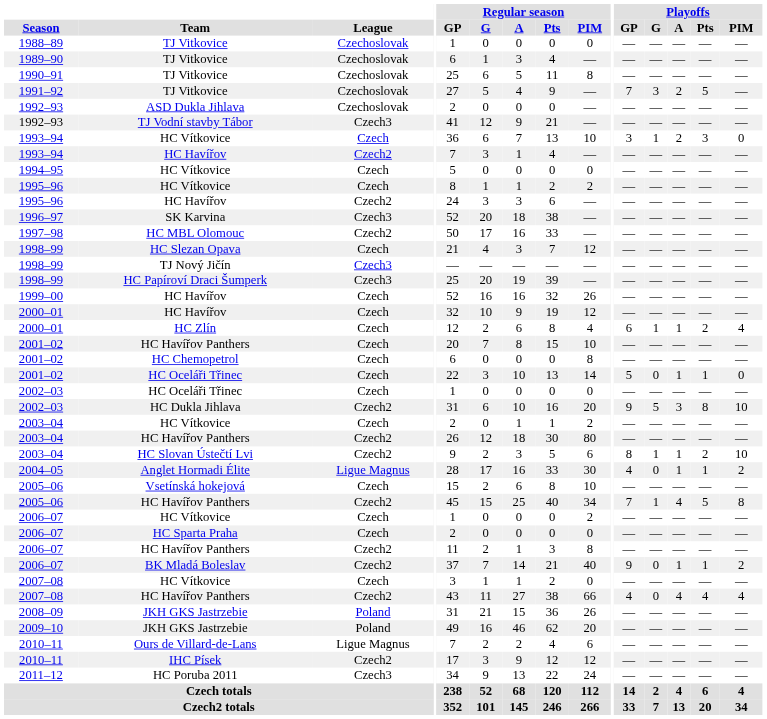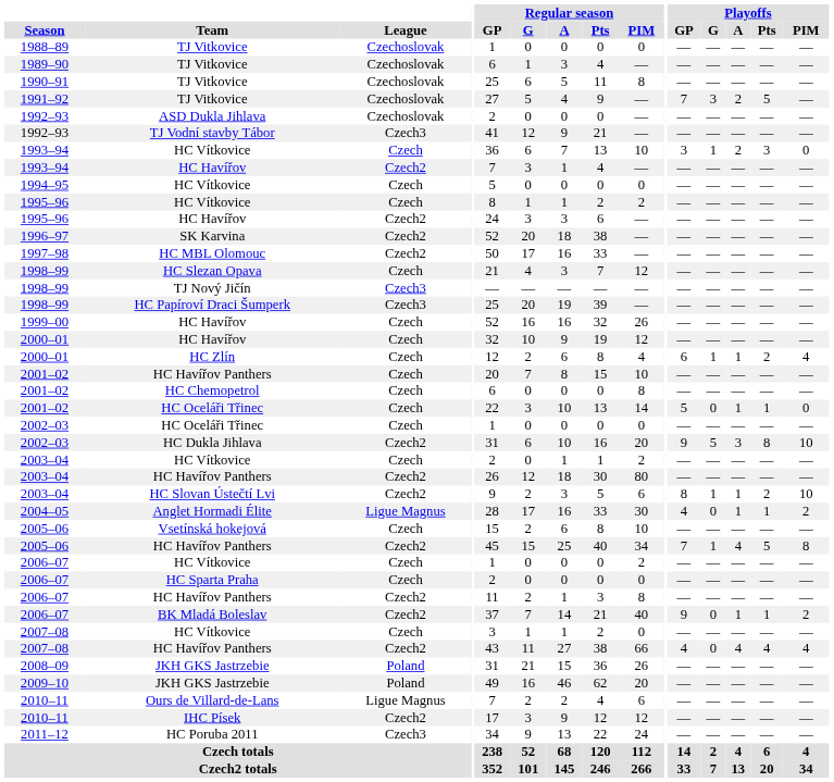 <table border="0" cellpadding="1" cellspacing="0" style="text-align:center; width:60em">
 <tr bgcolor="#e0e0e0">
 <th colspan="3" bgcolor="#ffffff"></th>
 <th rowspan="99" bgcolor="#ffffff"></th>
 <th colspan="5"><a href='#'>Regular season</a></th>
 <th rowspan="99" bgcolor="#ffffff"></th>
 <th colspan="5"><a href='#'>Playoffs</a></th>
 </tr>
 <tr bgcolor="#e0e0e0">
 <th><a href='#'>Season</a></th>
 <th>Team</th>
 <th>League</th>
 <th>GP</th>
 <th><a href='#'>G</a></th>
 <th><a href='#'>A</a></th>
 <th><a href='#'>Pts</a></th>
 <th><a href='#'>PIM</a></th>
 <th>GP</th>
 <th>G</th>
 <th>A</th>
 <th>Pts</th>
 <th>PIM</th>
 </tr>
 <tr>
 <td><a href='#'>1988–89</a></td>
 <td><a href='#'>TJ Vitkovice</a></td>
 <td><a href='#'>Czechoslovak</a></td>
 <td>1</td>
 <td>0</td>
 <td>0</td>
 <td>0</td>
 <td>0</td>
 <td>—</td>
 <td>—</td>
 <td>—</td>
 <td>—</td>
 <td>—</td>
 </tr>
 <tr bgcolor="#f0f0f0">
 <td><a href='#'>1989–90</a></td>
 <td>TJ Vitkovice</td>
 <td>Czechoslovak</td>
 <td>6</td>
 <td>1</td>
 <td>3</td>
 <td>4</td>
 <td>—</td>
 <td>—</td>
 <td>—</td>
 <td>—</td>
 <td>—</td>
 <td>—</td>
 </tr>
 <tr>
 <td><a href='#'>1990–91</a></td>
 <td>TJ Vitkovice</td>
 <td>Czechoslovak</td>
 <td>25</td>
 <td>6</td>
 <td>5</td>
 <td>11</td>
 <td>8</td>
 <td>—</td>
 <td>—</td>
 <td>—</td>
 <td>—</td>
 <td>—</td>
 </tr>
 <tr bgcolor="#f0f0f0">
 <td><a href='#'>1991–92</a></td>
 <td>TJ Vitkovice</td>
 <td>Czechoslovak</td>
 <td>27</td>
 <td>5</td>
 <td>4</td>
 <td>9</td>
 <td>—</td>
 <td>7</td>
 <td>3</td>
 <td>2</td>
 <td>5</td>
 <td>—</td>
 </tr>
 <tr>
 <td><a href='#'>1992–93</a></td>
 <td><a href='#'>ASD Dukla Jihlava</a></td>
 <td>Czechoslovak</td>
 <td>2</td>
 <td>0</td>
 <td>0</td>
 <td>0</td>
 <td>—</td>
 <td>—</td>
 <td>—</td>
 <td>—</td>
 <td>—</td>
 <td>—</td>
 </tr>
 <tr bgcolor="#f0f0f0">
 <td>1992–93</td>
 <td><a href='#'>TJ Vodní stavby Tábor</a></td>
 <td>Czech3</td>
 <td>41</td>
 <td>12</td>
 <td>9</td>
 <td>21</td>
 <td>—</td>
 <td>—</td>
 <td>—</td>
 <td>—</td>
 <td>—</td>
 <td>—</td>
 </tr>
 <tr>
 <td><a href='#'>1993–94</a></td>
 <td>HC Vítkovice</td>
 <td><a href='#'>Czech</a></td>
 <td>36</td>
 <td>6</td>
 <td>7</td>
 <td>13</td>
 <td>10</td>
 <td>3</td>
 <td>1</td>
 <td>2</td>
 <td>3</td>
 <td>0</td>
 </tr>
 <tr bgcolor="#f0f0f0">
 <td><a href='#'>1993–94</a></td>
 <td><a href='#'>HC Havířov</a></td>
 <td><a href='#'>Czech2</a></td>
 <td>7</td>
 <td>3</td>
 <td>1</td>
 <td>4</td>
 <td>—</td>
 <td>—</td>
 <td>—</td>
 <td>—</td>
 <td>—</td>
 <td>—</td>
 </tr>
 <tr>
 <td><a href='#'>1994–95</a></td>
 <td>HC Vítkovice</td>
 <td>Czech</td>
 <td>5</td>
 <td>0</td>
 <td>0</td>
 <td>0</td>
 <td>0</td>
 <td>—</td>
 <td>—</td>
 <td>—</td>
 <td>—</td>
 <td>—</td>
 </tr>
 <tr bgcolor="#f0f0f0">
 <td><a href='#'>1995–96</a></td>
 <td>HC Vítkovice</td>
 <td>Czech</td>
 <td>8</td>
 <td>1</td>
 <td>1</td>
 <td>2</td>
 <td>2</td>
 <td>—</td>
 <td>—</td>
 <td>—</td>
 <td>—</td>
 <td>—</td>
 </tr>
 <tr>
 <td><a href='#'>1995–96</a></td>
 <td>HC Havířov</td>
 <td>Czech2</td>
 <td>24</td>
 <td>3</td>
 <td>3</td>
 <td>6</td>
 <td>—</td>
 <td>—</td>
 <td>—</td>
 <td>—</td>
 <td>—</td>
 <td>—</td>
 </tr>
 <tr bgcolor="#f0f0f0">
 <td><a href='#'>1996–97</a></td>
 <td>SK Karvina</td>
-<td>Czech3</td>
+<td>Czech2</td>
 <td>52</td>
 <td>20</td>
 <td>18</td>
 <td>38</td>
 <td>—</td>
 <td>—</td>
 <td>—</td>
 <td>—</td>
 <td>—</td>
 <td>—</td>
 </tr>
 <tr>
 <td><a href='#'>1997–98</a></td>
 <td><a href='#'>HC MBL Olomouc</a></td>
 <td>Czech2</td>
 <td>50</td>
 <td>17</td>
 <td>16</td>
 <td>33</td>
 <td>—</td>
 <td>—</td>
 <td>—</td>
 <td>—</td>
 <td>—</td>
 <td>—</td>
 </tr>
 <tr bgcolor="#f0f0f0">
 <td><a href='#'>1998–99</a></td>
 <td><a href='#'>HC Slezan Opava</a></td>
 <td>Czech</td>
 <td>21</td>
 <td>4</td>
 <td>3</td>
 <td>7</td>
 <td>12</td>
 <td>—</td>
 <td>—</td>
 <td>—</td>
 <td>—</td>
 <td>—</td>
 </tr>
 <tr>
 <td><a href='#'>1998–99</a></td>
 <td>TJ Nový Jičín</td>
 <td><a href='#'>Czech3</a></td>
 <td>—</td>
 <td>—</td>
 <td>—</td>
 <td>—</td>
 <td>—</td>
 <td>—</td>
 <td>—</td>
 <td>—</td>
 <td>—</td>
 <td>—</td>
 </tr>
 <tr bgcolor="#f0f0f0">
 <td><a href='#'>1998–99</a></td>
 <td><a href='#'>HC Papíroví Draci Šumperk</a></td>
 <td>Czech3</td>
 <td>25</td>
 <td>20</td>
 <td>19</td>
 <td>39</td>
 <td>—</td>
 <td>—</td>
 <td>—</td>
 <td>—</td>
 <td>—</td>
 <td>—</td>
 </tr>
 <tr>
 <td><a href='#'>1999–00</a></td>
 <td>HC Havířov</td>
 <td>Czech</td>
 <td>52</td>
 <td>16</td>
 <td>16</td>
 <td>32</td>
 <td>26</td>
 <td>—</td>
 <td>—</td>
 <td>—</td>
 <td>—</td>
 <td>—</td>
 </tr>
 <tr bgcolor="#f0f0f0">
 <td><a href='#'>2000–01</a></td>
 <td>HC Havířov</td>
 <td>Czech</td>
 <td>32</td>
 <td>10</td>
 <td>9</td>
 <td>19</td>
 <td>12</td>
 <td>—</td>
 <td>—</td>
 <td>—</td>
 <td>—</td>
 <td>—</td>
 </tr>
 <tr>
 <td><a href='#'>2000–01</a></td>
 <td><a href='#'>HC Zlín</a></td>
 <td>Czech</td>
 <td>12</td>
 <td>2</td>
 <td>6</td>
 <td>8</td>
 <td>4</td>
 <td>6</td>
 <td>1</td>
 <td>1</td>
 <td>2</td>
 <td>4</td>
 </tr>
 <tr bgcolor="#f0f0f0">
 <td><a href='#'>2001–02</a></td>
 <td>HC Havířov Panthers</td>
 <td>Czech</td>
 <td>20</td>
 <td>7</td>
 <td>8</td>
 <td>15</td>
 <td>10</td>
 <td>—</td>
 <td>—</td>
 <td>—</td>
 <td>—</td>
 <td>—</td>
 </tr>
 <tr>
 <td><a href='#'>2001–02</a></td>
 <td><a href='#'>HC Chemopetrol</a></td>
 <td>Czech</td>
 <td>6</td>
 <td>0</td>
 <td>0</td>
 <td>0</td>
 <td>8</td>
 <td>—</td>
 <td>—</td>
 <td>—</td>
 <td>—</td>
 <td>—</td>
 </tr>
 <tr bgcolor="#f0f0f0">
 <td><a href='#'>2001–02</a></td>
 <td><a href='#'>HC Oceláři Třinec</a></td>
 <td>Czech</td>
 <td>22</td>
 <td>3</td>
 <td>10</td>
 <td>13</td>
 <td>14</td>
 <td>5</td>
 <td>0</td>
 <td>1</td>
 <td>1</td>
 <td>0</td>
 </tr>
 <tr>
 <td><a href='#'>2002–03</a></td>
 <td>HC Oceláři Třinec</td>
 <td>Czech</td>
 <td>1</td>
 <td>0</td>
 <td>0</td>
 <td>0</td>
 <td>0</td>
 <td>—</td>
 <td>—</td>
 <td>—</td>
 <td>—</td>
 <td>—</td>
 </tr>
 <tr bgcolor="#f0f0f0">
 <td><a href='#'>2002–03</a></td>
 <td>HC Dukla Jihlava</td>
 <td>Czech2</td>
 <td>31</td>
 <td>6</td>
 <td>10</td>
 <td>16</td>
 <td>20</td>
 <td>9</td>
 <td>5</td>
 <td>3</td>
 <td>8</td>
 <td>10</td>
 </tr>
 <tr>
 <td><a href='#'>2003–04</a></td>
 <td>HC Vítkovice</td>
 <td>Czech</td>
 <td>2</td>
 <td>0</td>
 <td>1</td>
 <td>1</td>
 <td>2</td>
 <td>—</td>
 <td>—</td>
 <td>—</td>
 <td>—</td>
 <td>—</td>
 </tr>
 <tr bgcolor="#f0f0f0">
 <td><a href='#'>2003–04</a></td>
 <td>HC Havířov Panthers</td>
 <td>Czech2</td>
 <td>26</td>
 <td>12</td>
 <td>18</td>
 <td>30</td>
 <td>80</td>
 <td>—</td>
 <td>—</td>
 <td>—</td>
 <td>—</td>
 <td>—</td>
 </tr>
 <tr>
 <td><a href='#'>2003–04</a></td>
 <td><a href='#'>HC Slovan Ústečtí Lvi</a></td>
 <td>Czech2</td>
 <td>9</td>
 <td>2</td>
 <td>3</td>
 <td>5</td>
 <td>6</td>
 <td>8</td>
 <td>1</td>
 <td>1</td>
 <td>2</td>
 <td>10</td>
 </tr>
 <tr bgcolor="#f0f0f0">
 <td><a href='#'>2004–05</a></td>
 <td><a href='#'>Anglet Hormadi Élite</a></td>
 <td><a href='#'>Ligue Magnus</a></td>
 <td>28</td>
 <td>17</td>
 <td>16</td>
 <td>33</td>
 <td>30</td>
 <td>4</td>
 <td>0</td>
 <td>1</td>
 <td>1</td>
 <td>2</td>
 </tr>
 <tr>
 <td><a href='#'>2005–06</a></td>
 <td><a href='#'>Vsetínská hokejová</a></td>
 <td>Czech</td>
 <td>15</td>
 <td>2</td>
 <td>6</td>
 <td>8</td>
 <td>10</td>
 <td>—</td>
 <td>—</td>
 <td>—</td>
 <td>—</td>
 <td>—</td>
 </tr>
 <tr bgcolor="#f0f0f0">
 <td><a href='#'>2005–06</a></td>
 <td>HC Havířov Panthers</td>
 <td>Czech2</td>
 <td>45</td>
 <td>15</td>
 <td>25</td>
 <td>40</td>
 <td>34</td>
 <td>7</td>
 <td>1</td>
 <td>4</td>
 <td>5</td>
 <td>8</td>
 </tr>
 <tr>
 <td><a href='#'>2006–07</a></td>
 <td>HC Vítkovice</td>
 <td>Czech</td>
 <td>1</td>
 <td>0</td>
 <td>0</td>
 <td>0</td>
 <td>2</td>
 <td>—</td>
 <td>—</td>
 <td>—</td>
 <td>—</td>
 <td>—</td>
 </tr>
 <tr bgcolor="#f0f0f0">
 <td><a href='#'>2006–07</a></td>
 <td><a href='#'>HC Sparta Praha</a></td>
 <td>Czech</td>
 <td>2</td>
 <td>0</td>
 <td>0</td>
 <td>0</td>
 <td>0</td>
 <td>—</td>
 <td>—</td>
 <td>—</td>
 <td>—</td>
 <td>—</td>
 </tr>
 <tr>
 <td><a href='#'>2006–07</a></td>
 <td>HC Havířov Panthers</td>
 <td>Czech2</td>
 <td>11</td>
 <td>2</td>
 <td>1</td>
 <td>3</td>
 <td>8</td>
 <td>—</td>
 <td>—</td>
 <td>—</td>
 <td>—</td>
 <td>—</td>
 </tr>
 <tr bgcolor="#f0f0f0">
 <td><a href='#'>2006–07</a></td>
 <td><a href='#'>BK Mladá Boleslav</a></td>
 <td>Czech2</td>
 <td>37</td>
 <td>7</td>
 <td>14</td>
 <td>21</td>
 <td>40</td>
 <td>9</td>
 <td>0</td>
 <td>1</td>
 <td>1</td>
 <td>2</td>
 </tr>
 <tr>
 <td><a href='#'>2007–08</a></td>
 <td>HC Vítkovice</td>
 <td>Czech</td>
 <td>3</td>
 <td>1</td>
 <td>1</td>
 <td>2</td>
 <td>0</td>
 <td>—</td>
 <td>—</td>
 <td>—</td>
 <td>—</td>
 <td>—</td>
 </tr>
 <tr bgcolor="#f0f0f0">
 <td><a href='#'>2007–08</a></td>
 <td>HC Havířov Panthers</td>
 <td>Czech2</td>
 <td>43</td>
 <td>11</td>
 <td>27</td>
 <td>38</td>
 <td>66</td>
 <td>4</td>
 <td>0</td>
 <td>4</td>
 <td>4</td>
 <td>4</td>
 </tr>
 <tr>
 <td><a href='#'>2008–09</a></td>
 <td><a href='#'>JKH GKS Jastrzebie</a></td>
 <td><a href='#'>Poland</a></td>
 <td>31</td>
 <td>21</td>
 <td>15</td>
 <td>36</td>
 <td>26</td>
 <td>—</td>
 <td>—</td>
 <td>—</td>
 <td>—</td>
 <td>—</td>
 </tr>
 <tr bgcolor="#f0f0f0">
 <td><a href='#'>2009–10</a></td>
 <td>JKH GKS Jastrzebie</td>
 <td>Poland</td>
 <td>49</td>
 <td>16</td>
 <td>46</td>
 <td>62</td>
 <td>20</td>
 <td>—</td>
 <td>—</td>
 <td>—</td>
 <td>—</td>
 <td>—</td>
 </tr>
 <tr>
 <td><a href='#'>2010–11</a></td>
 <td><a href='#'>Ours de Villard-de-Lans</a></td>
 <td>Ligue Magnus</td>
 <td>7</td>
 <td>2</td>
 <td>2</td>
 <td>4</td>
 <td>6</td>
 <td>—</td>
 <td>—</td>
 <td>—</td>
 <td>—</td>
 <td>—</td>
 </tr>
 <tr bgcolor="#f0f0f0">
 <td><a href='#'>2010–11</a></td>
 <td><a href='#'>IHC Písek</a></td>
 <td>Czech2</td>
 <td>17</td>
 <td>3</td>
 <td>9</td>
 <td>12</td>
 <td>12</td>
 <td>—</td>
 <td>—</td>
 <td>—</td>
 <td>—</td>
 <td>—</td>
 </tr>
 <tr>
 <td><a href='#'>2011–12</a></td>
 <td>HC Poruba 2011</td>
 <td>Czech3</td>
 <td>34</td>
 <td>9</td>
 <td>13</td>
 <td>22</td>
 <td>24</td>
 <td>—</td>
 <td>—</td>
 <td>—</td>
 <td>—</td>
 <td>—</td>
 </tr>
 <tr>
 </tr>
 <tr ALIGN="center" bgcolor="#e0e0e0">
 <th colspan="3">Czech totals</th>
 <th ALIGN="center">238</th>
 <th ALIGN="center">52</th>
 <th ALIGN="center">68</th>
 <th ALIGN="center">120</th>
 <th ALIGN="center">112</th>
 <th ALIGN="center">14</th>
 <th ALIGN="center">2</th>
 <th ALIGN="center">4</th>
 <th ALIGN="center">6</th>
 <th ALIGN="center">4</th>
 </tr>
 <tr>
 </tr>
 <tr ALIGN="center" bgcolor="#e0e0e0">
 <th colspan="3">Czech2 totals</th>
 <th ALIGN="center">352</th>
 <th ALIGN="center">101</th>
 <th ALIGN="center">145</th>
 <th ALIGN="center">246</th>
 <th ALIGN="center">266</th>
 <th ALIGN="center">33</th>
 <th ALIGN="center">7</th>
 <th ALIGN="center">13</th>
 <th ALIGN="center">20</th>
 <th ALIGN="center">34</th>
 </tr>
 </table>
